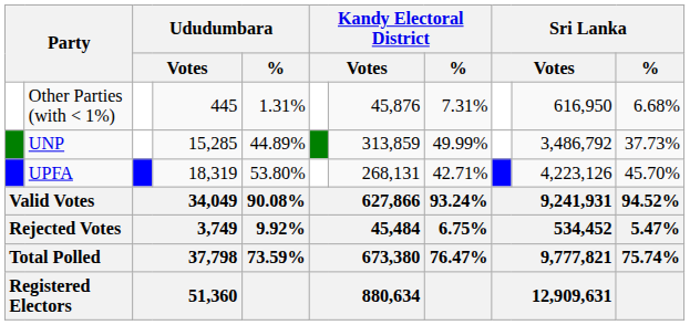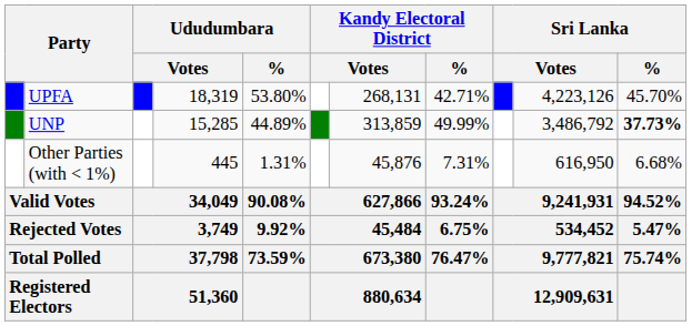 <table class="wikitable">
 <tr>
 <th colspan="2" width="144px"rowspan="2">Party</th>
 <th colspan="3" width="216px">Ududumbara</th>
 <th colspan="3" width="216px"><a href='#'>Kandy Electoral District</a></th>
 <th colspan="3" width="216px">Sri Lanka</th>
 </tr>
 <tr>
 <th colspan="2" width="144px">Votes</th>
 <th>%</th>
 <th colspan="2" width="144px">Votes</th>
 <th>%</th>
 <th colspan="2" width="144px">Votes</th>
 <th>%</th>
 </tr>
 <tr>
+<td style="background-color:blue;" width="10px"></td>
+<td style="text-align:left;"><a href='#'>UPFA</a></td>
+<td style="background-color:blue;" width="10px"></td>
+<td style="text-align:right;">18,319</td>
+<td style="text-align:right;">53.80%</td>
 <td style="background-color:white;" width="10px"></td>
-<td style="text-align:left;">Other Parties (with < 1%)</td>
-<td style="background-color:white;" width="10px"></td>
-<td style="text-align:right;">445</td>
-<td style="text-align:right;">1.31%</td>
-<td style="background-color:white;" width="10px"></td>
-<td style="text-align:right;">45,876</td>
-<td style="text-align:right;">7.31%</td>
-<td style="background-color:white;" width="10px"></td>
-<td style="text-align:right;">616,950</td>
-<td style="text-align:right;">6.68%</td>
+<td style="text-align:right;">268,131</td>
+<td style="text-align:right;">42.71%</td>
+<td style="background-color:blue;" width="10px"></td>
+<td style="text-align:right;">4,223,126</td>
+<td style="text-align:right;">45.70%</td>
 </tr>
 <tr>
 <td style="background-color:green;" width="10px"></td>
 <td style="text-align:left;"><a href='#'>UNP</a></td>
 <td style="background-color:white;" width="10px"></td>
 <td style="text-align:right;">15,285</td>
 <td style="text-align:right;">44.89%</td>
 <td style="background-color:green;" width="10px"></td>
 <td style="text-align:right;">313,859</td>
 <td style="text-align:right;">49.99%</td>
 <td style="background-color:white;" width="10px"></td>
 <td style="text-align:right;">3,486,792</td>
-<td style="text-align:right;">37.73%</td>
+<td style="text-align:right;"><strong>37.73%</strong></td>
 </tr>
 <tr>
-<td style="background-color:blue;" width="10px"></td>
-<td style="text-align:left;"><a href='#'>UPFA</a></td>
-<td style="background-color:blue;" width="10px"></td>
-<td style="text-align:right;">18,319</td>
-<td style="text-align:right;">53.80%</td>
 <td style="background-color:white;" width="10px"></td>
-<td style="text-align:right;">268,131</td>
-<td style="text-align:right;">42.71%</td>
-<td style="background-color:blue;" width="10px"></td>
-<td style="text-align:right;">4,223,126</td>
-<td style="text-align:right;">45.70%</td>
+<td style="text-align:left;">Other Parties (with < 1%)</td>
+<td style="background-color:white;" width="10px"></td>
+<td style="text-align:right;">445</td>
+<td style="text-align:right;">1.31%</td>
+<td style="background-color:white;" width="10px"></td>
+<td style="text-align:right;">45,876</td>
+<td style="text-align:right;">7.31%</td>
+<td style="background-color:white;" width="10px"></td>
+<td style="text-align:right;">616,950</td>
+<td style="text-align:right;">6.68%</td>
 </tr>
 <tr>
 <th colspan="2" width="144px"style="text-align:left;">Valid Votes</th>
 <th style="text-align:right;"colspan="2" width="144px">34,049</th>
 <th style="text-align:right;">90.08%</th>
 <th style="text-align:right;"colspan="2" width="144px">627,866</th>
 <th style="text-align:right;">93.24%</th>
 <th style="text-align:right;"colspan="2" width="144px">9,241,931</th>
 <th style="text-align:right;">94.52%</th>
 </tr>
 <tr>
 <th colspan="2" width="144px"style="text-align:left;">Rejected Votes</th>
 <th style="text-align:right;"colspan="2" width="144px">3,749</th>
 <th style="text-align:right;">9.92%</th>
 <th style="text-align:right;"colspan="2" width="144px">45,484</th>
 <th style="text-align:right;">6.75%</th>
 <th style="text-align:right;"colspan="2" width="144px">534,452</th>
 <th style="text-align:right;">5.47%</th>
 </tr>
 <tr>
 <th colspan="2" width="144px"style="text-align:left;">Total Polled</th>
 <th style="text-align:right;"colspan="2" width="144px">37,798</th>
 <th style="text-align:right;">73.59%</th>
 <th style="text-align:right;"colspan="2" width="144px">673,380</th>
 <th style="text-align:right;">76.47%</th>
 <th style="text-align:right;"colspan="2" width="144px">9,777,821</th>
 <th style="text-align:right;">75.74%</th>
 </tr>
 <tr>
 <th colspan="2" width="144px"style="text-align:left;">Registered Electors</th>
 <th style="text-align:right;"colspan="2" width="144px">51,360</th>
 <th></th>
 <th style="text-align:right;"colspan="2" width="144px">880,634</th>
 <th></th>
 <th style="text-align:right;"colspan="2" width="144px">12,909,631</th>
 <th></th>
 </tr>
 </table>
